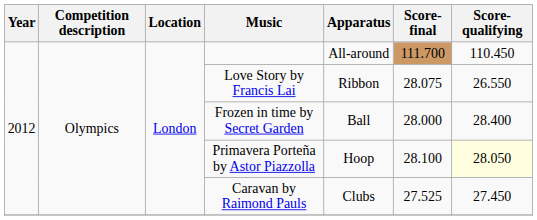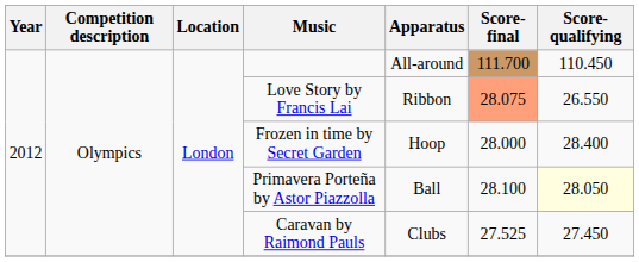 <table class="wikitable" style="text-align:center">
 <tr>
 <th>Year</th>
 <th>Competition description</th>
 <th>Location</th>
 <th>Music</th>
 <th>Apparatus</th>
 <th>Score-final</th>
 <th>Score-qualifying</th>
 </tr>
 <tr>
 <td rowspan="5">2012</td>
 <td rowspan="5">Olympics</td>
 <td rowspan="5"><a href='#'>London</a></td>
 <td></td>
 <td>All-around</td>
 <td bgcolor="#cc9966">111.700</td>
 <td>110.450</td>
 </tr>
 <tr>
 <td>Love Story by <a href='#'>Francis Lai</a></td>
 <td>Ribbon</td>
-<td>28.075</td>
+<td style="background: lightsalmon;">28.075</td>
 <td>26.550</td>
 </tr>
 <tr>
 <td>Frozen in time by <a href='#'>Secret Garden</a></td>
-<td>Ball</td>
+<td>Hoop</td>
 <td>28.000</td>
 <td>28.400</td>
 </tr>
 <tr>
 <td>Primavera Porteña by <a href='#'>Astor Piazzolla</a></td>
-<td>Hoop</td>
+<td>Ball</td>
 <td>28.100</td>
 <td style="background: lightyellow;">28.050</td>
 </tr>
 <tr>
 <td>Caravan by <a href='#'>Raimond Pauls</a></td>
 <td>Clubs</td>
 <td>27.525</td>
 <td>27.450</td>
 </tr>
 <tr>
 </tr>
 </table>
